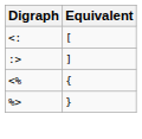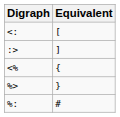 <table class="wikitable floatright" style="margin-left: 1.5em;">
 <tr>
 <th>Digraph</th>
 <th>Equivalent</th>
 </tr>
 <tr>
 <td><code><:</code></td>
 <td><code>[</code></td>
 </tr>
 <tr>
 <td><code>:></code></td>
 <td><code>]</code></td>
 </tr>
 <tr>
 <td><code><%</code></td>
 <td><code>{</code></td>
 </tr>
 <tr>
 <td><code>%></code></td>
 <td><code>}</code></td>
 </tr>
+<tr>
+<td><code>%:</code></td>
+<td><code>#</code></td>
+</tr>
 </table>
